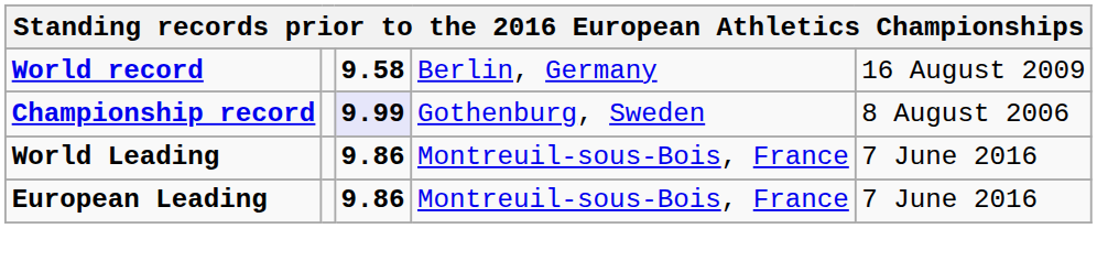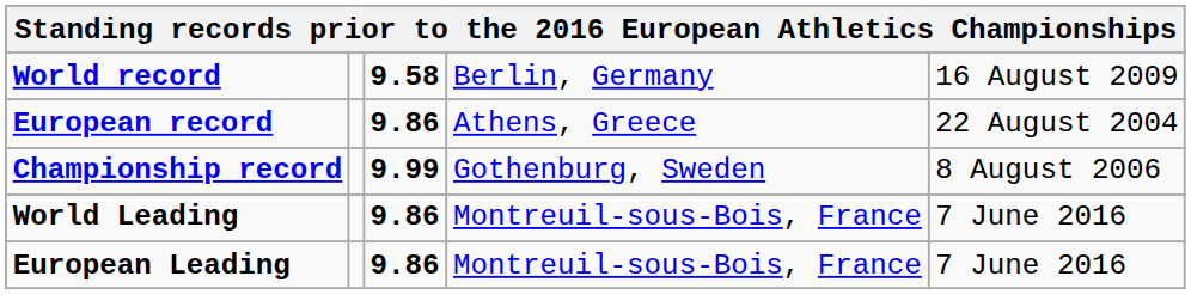 <table class="wikitable">
 <tr>
 <th colspan="5">Standing records prior to the 2016 European Athletics Championships</th>
 </tr>
 <tr>
 <td><strong><a href='#'>World record</a></strong></td>
 <td></td>
 <td><strong>9.58</strong></td>
 <td><a href='#'>Berlin</a>, <a href='#'>Germany</a></td>
 <td>16 August 2009</td>
 </tr>
 <tr>
+<td><strong><a href='#'>European record</a></strong></td>
+<td></td>
+<td><strong>9.86</strong></td>
+<td><a href='#'>Athens</a>, <a href='#'>Greece</a></td>
+<td>22 August 2004</td>
+</tr>
+<tr>
 <td><strong><a href='#'>Championship record</a></strong></td>
 <td></td>
-<td style="background: lavender;"><strong>9.99</strong></td>
+<td><strong>9.99</strong></td>
 <td><a href='#'>Gothenburg</a>, <a href='#'>Sweden</a></td>
 <td>8 August 2006</td>
 </tr>
 <tr>
 <td><strong>World Leading</strong></td>
 <td></td>
 <td><strong>9.86</strong></td>
 <td><a href='#'>Montreuil-sous-Bois</a>, <a href='#'>France</a></td>
 <td>7 June 2016</td>
 </tr>
 <tr>
 <td><strong>European Leading</strong></td>
 <td></td>
 <td><strong>9.86</strong></td>
 <td><a href='#'>Montreuil-sous-Bois</a>, <a href='#'>France</a></td>
 <td>7 June 2016</td>
 </tr>
 </table>
